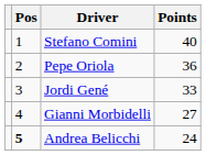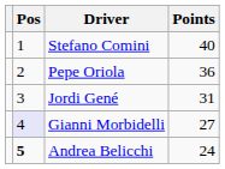 <table class="wikitable" style="font-size: 95%;">
 <tr>
 <th></th>
 <th>Pos</th>
 <th>Driver</th>
 <th>Points</th>
 </tr>
 <tr>
 <td align="left"></td>
 <td>1</td>
 <td> <a href='#'>Stefano Comini</a></td>
 <td align="right">40</td>
 </tr>
 <tr>
 <td align="left"></td>
 <td>2</td>
 <td> <a href='#'>Pepe Oriola</a></td>
 <td align="right">36</td>
 </tr>
 <tr>
 <td align="left"></td>
 <td>3</td>
 <td> <a href='#'>Jordi Gené</a></td>
-<td align="right">33</td>
+<td align="right">31</td>
 </tr>
 <tr>
 <td align="left"></td>
-<td>4</td>
+<td style="background: lavender;">4</td>
 <td> <a href='#'>Gianni Morbidelli</a></td>
 <td align="right">27</td>
 </tr>
 <tr>
 <td align="left"></td>
 <td><strong>5</strong></td>
 <td> <a href='#'>Andrea Belicchi</a></td>
 <td align="right">24</td>
 </tr>
 </table>
